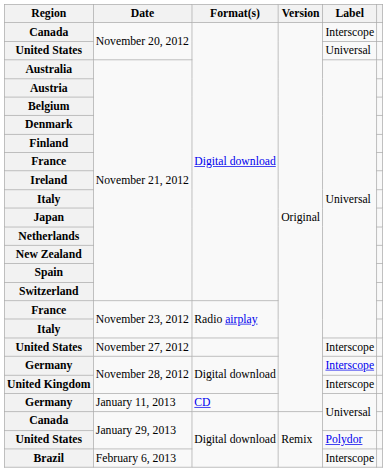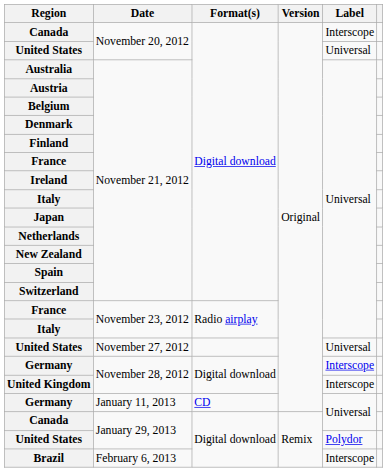 <table class="wikitable plainrowheaders">
 <tr>
 <th scope="col">Region</th>
 <th scope="col">Date</th>
 <th scope="col">Format(s)</th>
 <th scope="col">Version</th>
 <th scope="col">Label</th>
 <th scope="col"></th>
 </tr>
 <tr>
 <th scope="row">Canada</th>
 <td rowspan="2">November 20, 2012</td>
 <td rowspan="15"><a href='#'>Digital download</a></td>
 <td rowspan="21">Original</td>
 <td>Interscope</td>
 <td style="text-align:center;"></td>
 </tr>
 <tr>
 <th scope="row">United States</th>
 <td>Universal</td>
 <td style="text-align:center;"></td>
 </tr>
 <tr>
 <th scope="row">Australia</th>
 <td rowspan="13">November 21, 2012</td>
 <td rowspan="15">Universal</td>
 <td style="text-align:center;"></td>
 </tr>
 <tr>
 <th scope="row">Austria</th>
 <td style="text-align:center;"></td>
 </tr>
 <tr>
 <th scope="row">Belgium</th>
 <td style="text-align:center;"></td>
 </tr>
 <tr>
 <th scope="row">Denmark</th>
 <td style="text-align:center;"></td>
 </tr>
 <tr>
 <th scope="row">Finland</th>
 <td></td>
 </tr>
 <tr>
 <th scope="row">France</th>
 <td style="text-align:center;"></td>
 </tr>
 <tr>
 <th scope="row">Ireland</th>
 <td style="text-align:center;"></td>
 </tr>
 <tr>
 <th scope="row">Italy</th>
 <td style="text-align:center;"></td>
 </tr>
 <tr>
 <th scope="row">Japan</th>
 <td style="text-align:center;"></td>
 </tr>
 <tr>
 <th scope="row">Netherlands</th>
 <td style="text-align:center;"></td>
 </tr>
 <tr>
 <th scope="row">New Zealand</th>
 <td style="text-align:center;"></td>
 </tr>
 <tr>
 <th scope="row">Spain</th>
 <td style="text-align:center;"></td>
 </tr>
 <tr>
 <th scope="row">Switzerland</th>
 <td style="text-align:center;"></td>
 </tr>
 <tr>
 <th scope="row">France</th>
 <td rowspan="2">November 23, 2012</td>
 <td rowspan="2">Radio <a href='#'>airplay</a></td>
 <td style="text-align:center;"></td>
 </tr>
 <tr>
 <th scope="row">Italy</th>
 <td style="text-align:center;"></td>
 </tr>
 <tr>
 <th scope="row">United States</th>
 <td>November 27, 2012</td>
 <td></td>
-<td>Interscope</td>
+<td>Universal</td>
 <td style="text-align:center;"></td>
 </tr>
 <tr>
 <th scope="row">Germany</th>
 <td rowspan="2">November 28, 2012</td>
 <td rowspan="2">Digital download</td>
 <td><a href='#'>Interscope</a></td>
 <td style="text-align:center;"></td>
 </tr>
 <tr>
 <th scope="row">United Kingdom</th>
 <td>Interscope</td>
 <td style="text-align:center;"></td>
 </tr>
 <tr>
 <th scope="row">Germany</th>
 <td>January 11, 2013</td>
 <td><a href='#'>CD</a></td>
 <td rowspan="2">Universal</td>
 <td style="text-align:center;"></td>
 </tr>
 <tr>
 <th scope="row">Canada</th>
 <td rowspan="2">January 29, 2013</td>
 <td rowspan="3">Digital download</td>
 <td rowspan="3">Remix</td>
 <td style="text-align:center;"></td>
 </tr>
 <tr>
 <th scope="row">United States</th>
 <td><a href='#'>Polydor</a></td>
 <td style="text-align:center;"></td>
 </tr>
 <tr>
 <th scope="row">Brazil</th>
 <td>February 6, 2013</td>
 <td>Interscope</td>
 <td style="text-align:center;"></td>
 </tr>
 </table>
